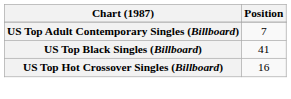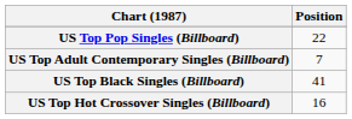 <table class="wikitable plainrowheaders sortable">
 <tr>
 <th scope="col">Chart (1987)</th>
 <th scope="col">Position</th>
 </tr>
 <tr>
+</tr>
+<tr>
+<th scope="row">US <a href='#'>Top Pop Singles</a> (<em>Billboard</em>)</th>
+<td style="text-align:center;">22</td>
 </tr>
 <tr>
 <th scope="row">US Top Adult Contemporary Singles (<em>Billboard</em>)</th>
 <td style="text-align:center;">7</td>
 </tr>
 <tr>
 <th scope="row">US Top Black Singles (<em>Billboard</em>)</th>
 <td style="text-align:center;">41</td>
 </tr>
 <tr>
 <th scope="row">US Top Hot Crossover Singles (<em>Billboard</em>)</th>
 <td style="text-align:center;">16</td>
 </tr>
 </table>
